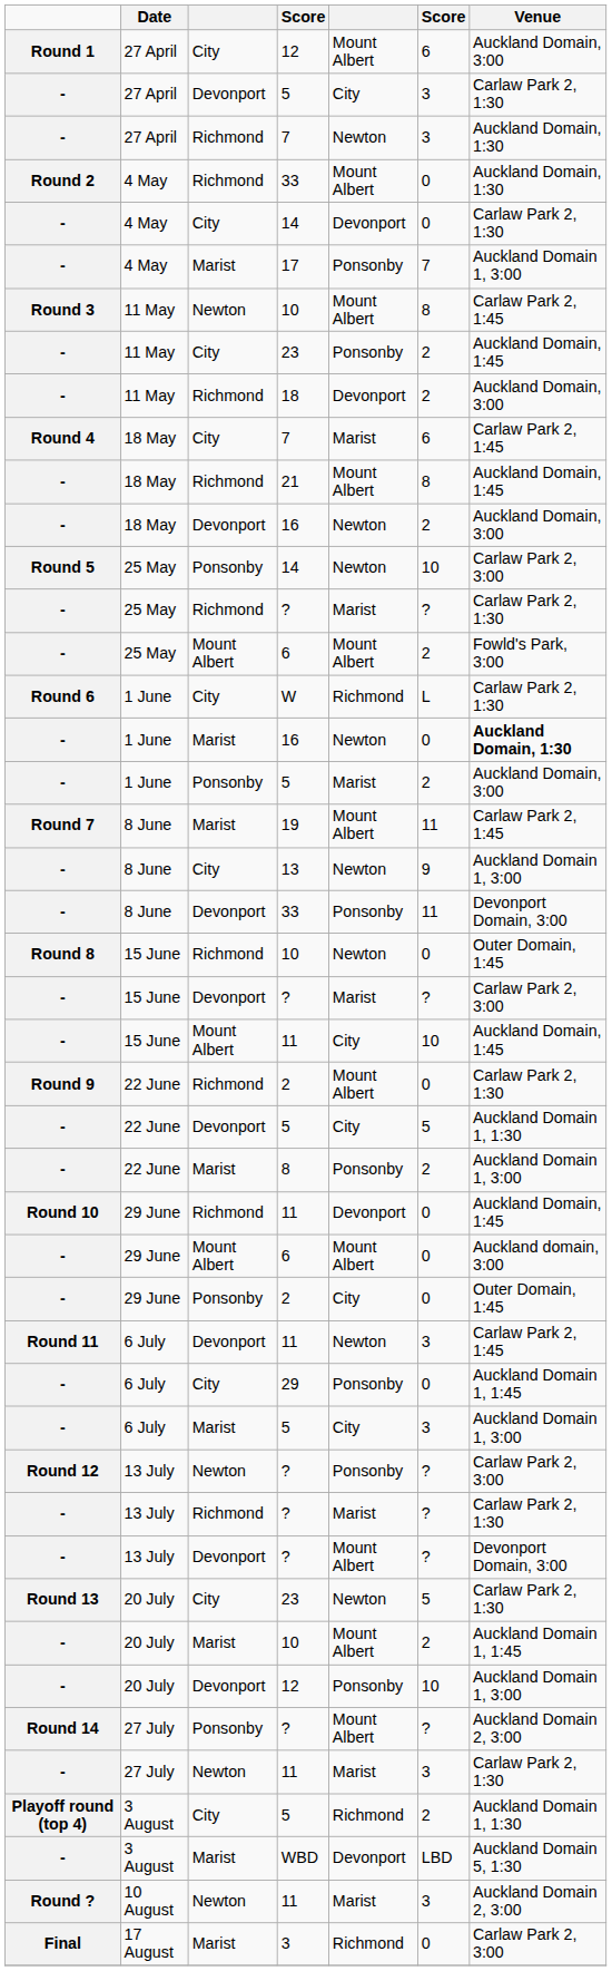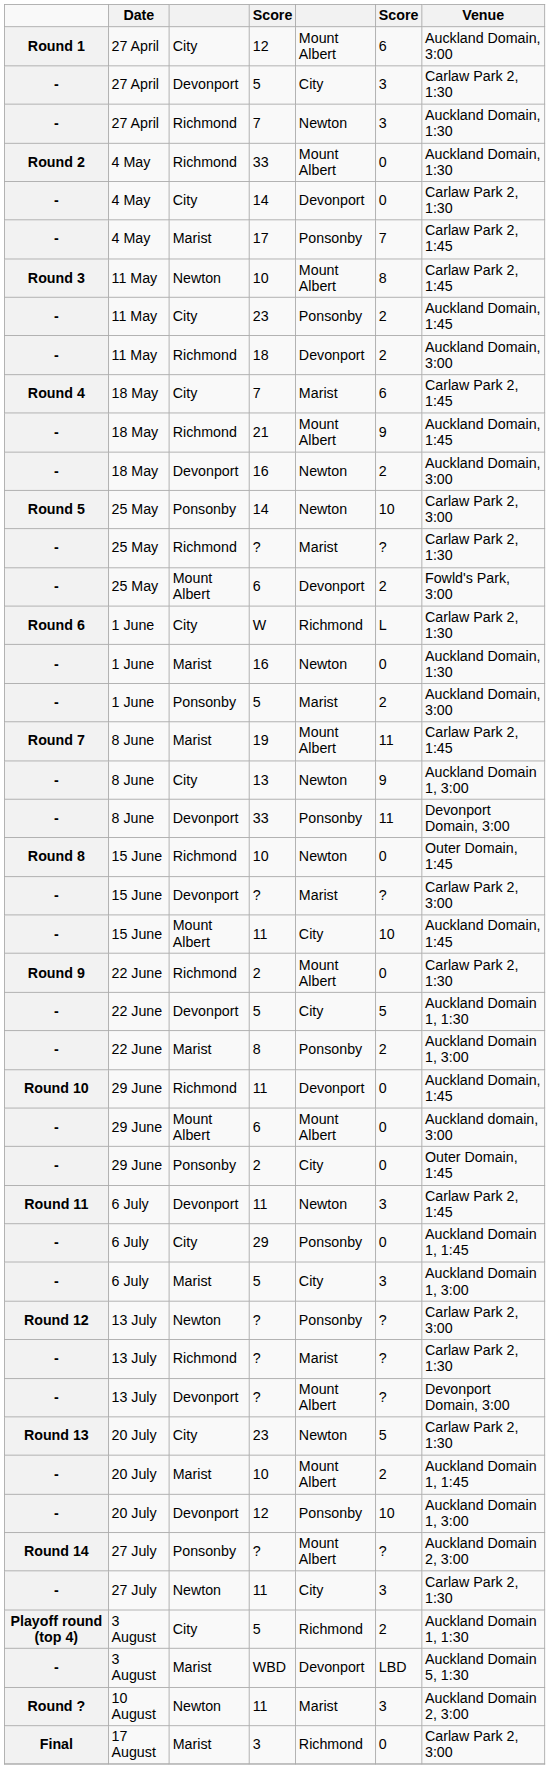 <table class="wikitable mw-collapsible">
 <tr>
 <td></td>
 <th scope="col">Date</th>
 <th scope="col"></th>
 <th scope="col">Score</th>
 <th scope="col"></th>
 <th scope="col">Score</th>
 <th scope="col">Venue</th>
 </tr>
 <tr>
 <th scope="row">Round 1</th>
 <td>27 April</td>
 <td>City</td>
 <td>12</td>
 <td>Mount Albert</td>
 <td>6</td>
 <td>Auckland Domain, 3:00</td>
 </tr>
 <tr>
 <th scope="row">-</th>
 <td>27 April</td>
 <td>Devonport</td>
 <td>5</td>
 <td>City</td>
 <td>3</td>
 <td>Carlaw Park 2, 1:30</td>
 </tr>
 <tr>
 <th scope="row">-</th>
 <td>27 April</td>
 <td>Richmond</td>
 <td>7</td>
 <td>Newton</td>
 <td>3</td>
 <td>Auckland Domain, 1:30</td>
 </tr>
 <tr>
 <th scope="row">Round 2</th>
 <td>4 May</td>
 <td>Richmond</td>
 <td>33</td>
 <td>Mount Albert</td>
 <td>0</td>
 <td>Auckland Domain, 1:30</td>
 </tr>
 <tr>
 <th scope="row">-</th>
 <td>4 May</td>
 <td>City</td>
 <td>14</td>
 <td>Devonport</td>
 <td>0</td>
 <td>Carlaw Park 2, 1:30</td>
 </tr>
 <tr>
 <th scope="row">-</th>
 <td>4 May</td>
 <td>Marist</td>
 <td>17</td>
 <td>Ponsonby</td>
 <td>7</td>
-<td>Auckland Domain 1, 3:00</td>
+<td>Carlaw Park 2, 1:45</td>
 </tr>
 <tr>
 <th scope="row">Round 3</th>
 <td>11 May</td>
 <td>Newton</td>
 <td>10</td>
 <td>Mount Albert</td>
 <td>8</td>
 <td>Carlaw Park 2, 1:45</td>
 </tr>
 <tr>
 <th scope="row">-</th>
 <td>11 May</td>
 <td>City</td>
 <td>23</td>
 <td>Ponsonby</td>
 <td>2</td>
 <td>Auckland Domain, 1:45</td>
 </tr>
 <tr>
 <th scope="row">-</th>
 <td>11 May</td>
 <td>Richmond</td>
 <td>18</td>
 <td>Devonport</td>
 <td>2</td>
 <td>Auckland Domain, 3:00</td>
 </tr>
 <tr>
 <th scope="row">Round 4</th>
 <td>18 May</td>
 <td>City</td>
 <td>7</td>
 <td>Marist</td>
 <td>6</td>
 <td>Carlaw Park 2, 1:45</td>
 </tr>
 <tr>
 <th scope="row">-</th>
 <td>18 May</td>
 <td>Richmond</td>
 <td>21</td>
 <td>Mount Albert</td>
-<td>8</td>
+<td>9</td>
 <td>Auckland Domain, 1:45</td>
 </tr>
 <tr>
 <th scope="row">-</th>
 <td>18 May</td>
 <td>Devonport</td>
 <td>16</td>
 <td>Newton</td>
 <td>2</td>
 <td>Auckland Domain, 3:00</td>
 </tr>
 <tr>
 <th scope="row">Round 5</th>
 <td>25 May</td>
 <td>Ponsonby</td>
 <td>14</td>
 <td>Newton</td>
 <td>10</td>
 <td>Carlaw Park 2, 3:00</td>
 </tr>
 <tr>
 <th scope="row">-</th>
 <td>25 May</td>
 <td>Richmond</td>
 <td>?</td>
 <td>Marist</td>
 <td>?</td>
 <td>Carlaw Park 2, 1:30</td>
 </tr>
 <tr>
 <th scope="row">-</th>
 <td>25 May</td>
 <td>Mount Albert</td>
 <td>6</td>
-<td>Mount Albert</td>
+<td>Devonport</td>
 <td>2</td>
 <td>Fowld's Park, 3:00</td>
 </tr>
 <tr>
 <th scope="row">Round 6</th>
 <td>1 June</td>
 <td>City</td>
 <td>W</td>
 <td>Richmond</td>
 <td>L</td>
 <td>Carlaw Park 2, 1:30</td>
 </tr>
 <tr>
 <th scope="row">-</th>
 <td>1 June</td>
 <td>Marist</td>
 <td>16</td>
 <td>Newton</td>
 <td>0</td>
-<td><strong>Auckland Domain, 1:30</strong></td>
+<td>Auckland Domain, 1:30</td>
 </tr>
 <tr>
 <th scope="row">-</th>
 <td>1 June</td>
 <td>Ponsonby</td>
 <td>5</td>
 <td>Marist</td>
 <td>2</td>
 <td>Auckland Domain, 3:00</td>
 </tr>
 <tr>
 <th scope="row">Round 7</th>
 <td>8 June</td>
 <td>Marist</td>
 <td>19</td>
 <td>Mount Albert</td>
 <td>11</td>
 <td>Carlaw Park 2, 1:45</td>
 </tr>
 <tr>
 <th scope="row">-</th>
 <td>8 June</td>
 <td>City</td>
 <td>13</td>
 <td>Newton</td>
 <td>9</td>
 <td>Auckland Domain 1, 3:00</td>
 </tr>
 <tr>
 <th scope="row">-</th>
 <td>8 June</td>
 <td>Devonport</td>
 <td>33</td>
 <td>Ponsonby</td>
 <td>11</td>
 <td>Devonport Domain, 3:00</td>
 </tr>
 <tr>
 <th scope="row">Round 8</th>
 <td>15 June</td>
 <td>Richmond</td>
 <td>10</td>
 <td>Newton</td>
 <td>0</td>
 <td>Outer Domain, 1:45</td>
 </tr>
 <tr>
 <th scope="row">-</th>
 <td>15 June</td>
 <td>Devonport</td>
 <td>?</td>
 <td>Marist</td>
 <td>?</td>
 <td>Carlaw Park 2, 3:00</td>
 </tr>
 <tr>
 <th scope="row">-</th>
 <td>15 June</td>
 <td>Mount Albert</td>
 <td>11</td>
 <td>City</td>
 <td>10</td>
 <td>Auckland Domain, 1:45</td>
 </tr>
 <tr>
 <th scope="row">Round 9</th>
 <td>22 June</td>
 <td>Richmond</td>
 <td>2</td>
 <td>Mount Albert</td>
 <td>0</td>
 <td>Carlaw Park 2, 1:30</td>
 </tr>
 <tr>
 <th scope="row">-</th>
 <td>22 June</td>
 <td>Devonport</td>
 <td>5</td>
 <td>City</td>
 <td>5</td>
 <td>Auckland Domain 1, 1:30</td>
 </tr>
 <tr>
 <th scope="row">-</th>
 <td>22 June</td>
 <td>Marist</td>
 <td>8</td>
 <td>Ponsonby</td>
 <td>2</td>
 <td>Auckland Domain 1, 3:00</td>
 </tr>
 <tr>
 <th scope="row">Round 10</th>
 <td>29 June</td>
 <td>Richmond</td>
 <td>11</td>
 <td>Devonport</td>
 <td>0</td>
 <td>Auckland Domain, 1:45</td>
 </tr>
 <tr>
 <th scope="row">-</th>
 <td>29 June</td>
 <td>Mount Albert</td>
 <td>6</td>
 <td>Mount Albert</td>
 <td>0</td>
 <td>Auckland domain, 3:00</td>
 </tr>
 <tr>
 <th scope="row">-</th>
 <td>29 June</td>
 <td>Ponsonby</td>
 <td>2</td>
 <td>City</td>
 <td>0</td>
 <td>Outer Domain, 1:45</td>
 </tr>
 <tr>
 <th scope="row">Round 11</th>
 <td>6 July</td>
 <td>Devonport</td>
 <td>11</td>
 <td>Newton</td>
 <td>3</td>
 <td>Carlaw Park 2, 1:45</td>
 </tr>
 <tr>
 <th scope="row">-</th>
 <td>6 July</td>
 <td>City</td>
 <td>29</td>
 <td>Ponsonby</td>
 <td>0</td>
 <td>Auckland Domain 1, 1:45</td>
 </tr>
 <tr>
 <th scope="row">-</th>
 <td>6 July</td>
 <td>Marist</td>
 <td>5</td>
 <td>City</td>
 <td>3</td>
 <td>Auckland Domain 1, 3:00</td>
 </tr>
 <tr>
 <th scope="row">Round 12</th>
 <td>13 July</td>
 <td>Newton</td>
 <td>?</td>
 <td>Ponsonby</td>
 <td>?</td>
 <td>Carlaw Park 2, 3:00</td>
 </tr>
 <tr>
 <th scope="row">-</th>
 <td>13 July</td>
 <td>Richmond</td>
 <td>?</td>
 <td>Marist</td>
 <td>?</td>
 <td>Carlaw Park 2, 1:30</td>
 </tr>
 <tr>
 <th scope="row">-</th>
 <td>13 July</td>
 <td>Devonport</td>
 <td>?</td>
 <td>Mount Albert</td>
 <td>?</td>
 <td>Devonport Domain, 3:00</td>
 </tr>
 <tr>
 <th scope="row">Round 13</th>
 <td>20 July</td>
 <td>City</td>
 <td>23</td>
 <td>Newton</td>
 <td>5</td>
 <td>Carlaw Park 2, 1:30</td>
 </tr>
 <tr>
 <th scope="row">-</th>
 <td>20 July</td>
 <td>Marist</td>
 <td>10</td>
 <td>Mount Albert</td>
 <td>2</td>
 <td>Auckland Domain 1, 1:45</td>
 </tr>
 <tr>
 <th scope="row">-</th>
 <td>20 July</td>
 <td>Devonport</td>
 <td>12</td>
 <td>Ponsonby</td>
 <td>10</td>
 <td>Auckland Domain 1, 3:00</td>
 </tr>
 <tr>
 <th scope="row">Round 14</th>
 <td>27 July</td>
 <td>Ponsonby</td>
 <td>?</td>
 <td>Mount Albert</td>
 <td>?</td>
 <td>Auckland Domain 2, 3:00</td>
 </tr>
 <tr>
 <th scope="row">-</th>
 <td>27 July</td>
 <td>Newton</td>
 <td>11</td>
-<td>Marist</td>
+<td>City</td>
 <td>3</td>
 <td>Carlaw Park 2, 1:30</td>
 </tr>
 <tr>
 <th scope="row">Playoff round (top 4)</th>
 <td>3 August</td>
 <td>City</td>
 <td>5</td>
 <td>Richmond</td>
 <td>2</td>
 <td>Auckland Domain 1, 1:30</td>
 </tr>
 <tr>
 <th scope="row">-</th>
 <td>3 August</td>
 <td>Marist</td>
 <td>WBD</td>
 <td>Devonport</td>
 <td>LBD</td>
 <td>Auckland Domain 5, 1:30</td>
 </tr>
 <tr>
 <th scope="row">Round ?</th>
 <td>10 August</td>
 <td>Newton</td>
 <td>11</td>
 <td>Marist</td>
 <td>3</td>
 <td>Auckland Domain 2, 3:00</td>
 </tr>
 <tr>
 <th scope="row">Final</th>
 <td>17 August</td>
 <td>Marist</td>
 <td>3</td>
 <td>Richmond</td>
 <td>0</td>
 <td>Carlaw Park 2, 3:00</td>
 </tr>
 <tr>
 </tr>
 </table>
